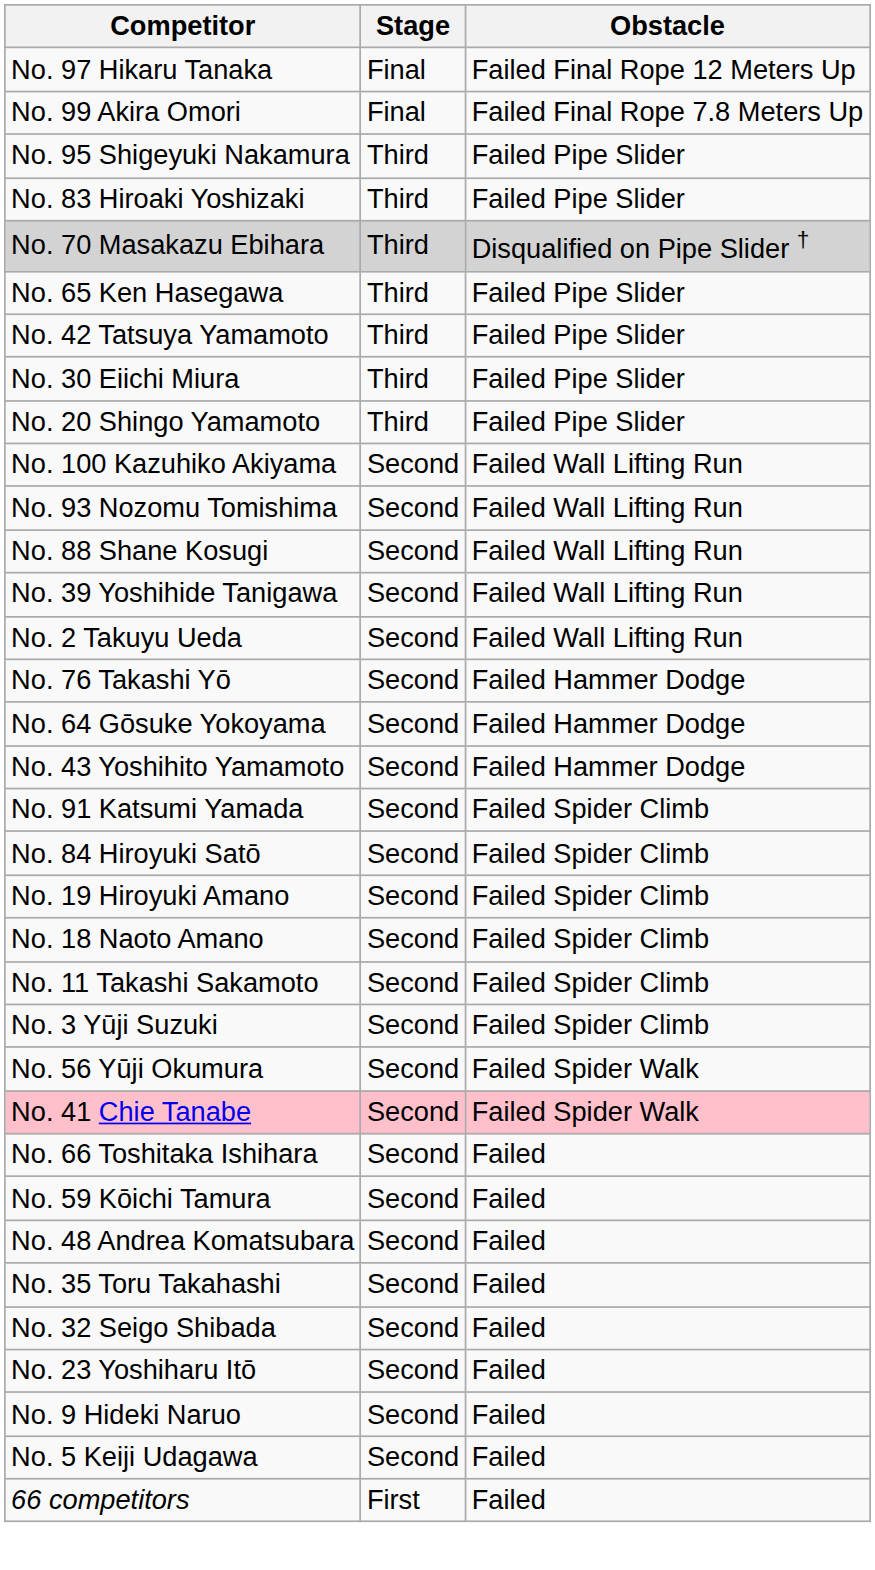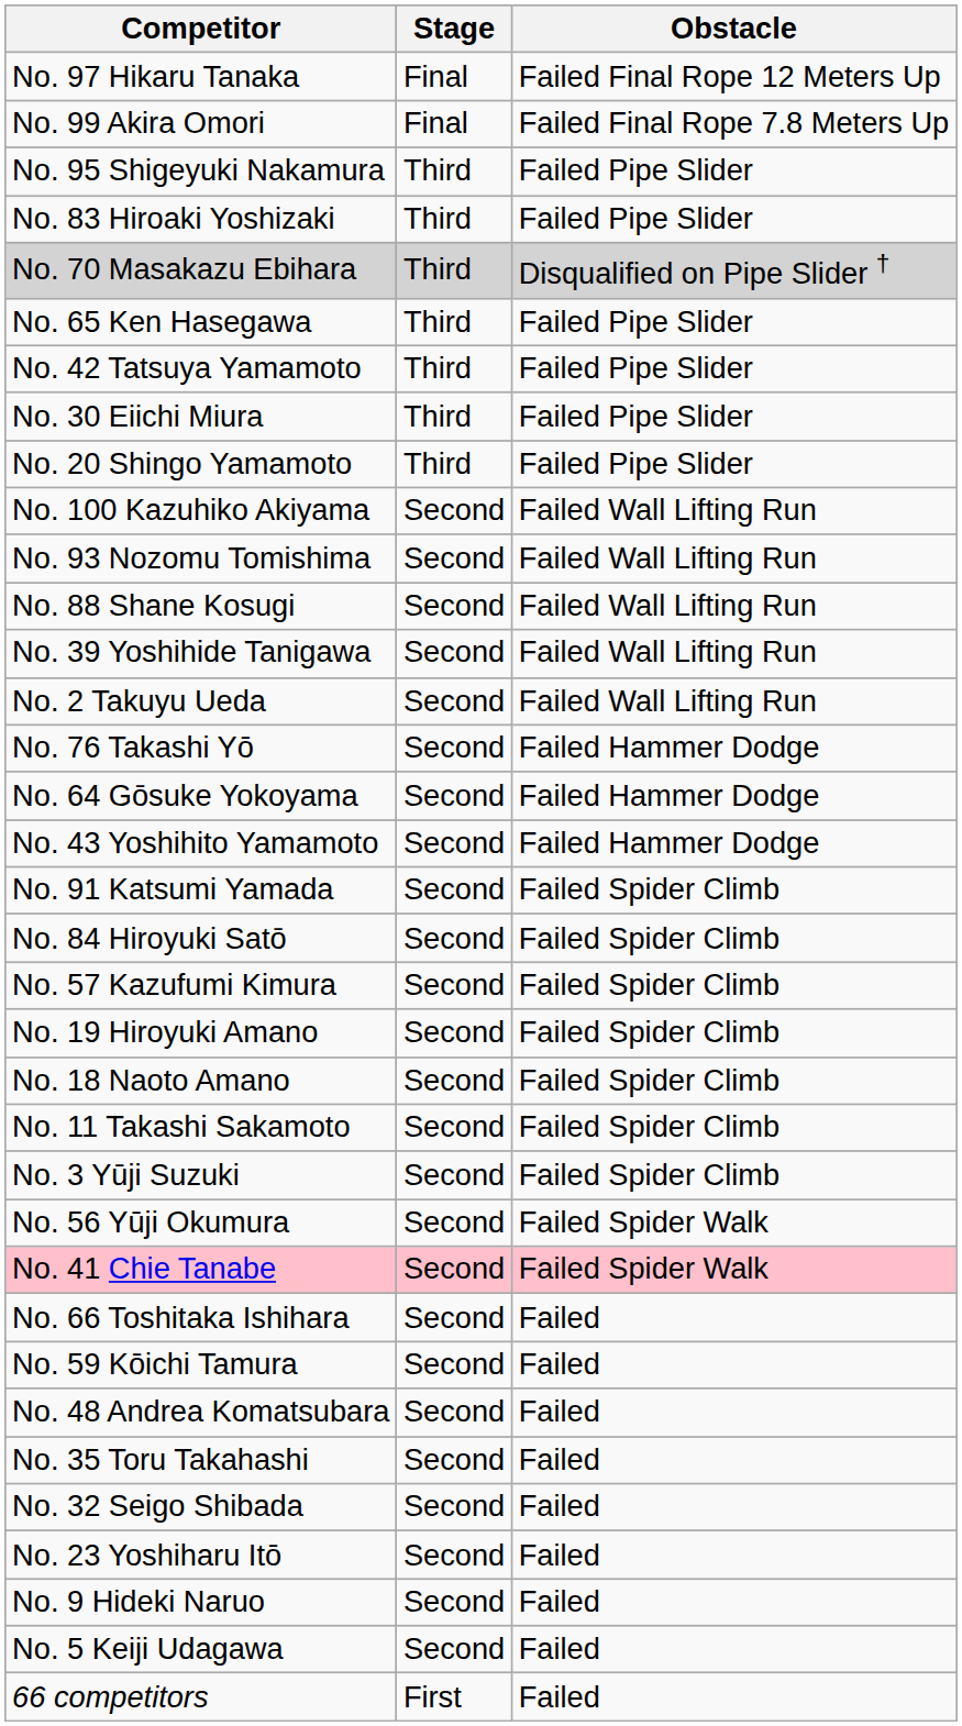 <table class="wikitable">
 <tr>
 <th>Competitor</th>
 <th>Stage</th>
 <th>Obstacle</th>
 </tr>
 <tr>
 <td>No. 97 Hikaru Tanaka</td>
 <td>Final</td>
 <td>Failed Final Rope 12 Meters Up</td>
 </tr>
 <tr>
 <td>No. 99 Akira Omori</td>
 <td>Final</td>
 <td>Failed Final Rope 7.8 Meters Up</td>
 </tr>
 <tr>
 <td>No. 95 Shigeyuki Nakamura</td>
 <td>Third</td>
 <td>Failed Pipe Slider</td>
 </tr>
 <tr>
 <td>No. 83 Hiroaki Yoshizaki</td>
 <td>Third</td>
 <td>Failed Pipe Slider</td>
 </tr>
 <tr bgcolor="lightgray">
 <td>No. 70 Masakazu Ebihara</td>
 <td>Third</td>
 <td>Disqualified on Pipe Slider <sup>†</sup></td>
 </tr>
 <tr>
 <td>No. 65 Ken Hasegawa</td>
 <td>Third</td>
 <td>Failed Pipe Slider</td>
 </tr>
 <tr>
 <td>No. 42 Tatsuya Yamamoto</td>
 <td>Third</td>
 <td>Failed Pipe Slider</td>
 </tr>
 <tr>
 <td>No. 30 Eiichi Miura</td>
 <td>Third</td>
 <td>Failed Pipe Slider</td>
 </tr>
 <tr>
 <td>No. 20 Shingo Yamamoto</td>
 <td>Third</td>
 <td>Failed Pipe Slider</td>
 </tr>
 <tr>
 <td>No. 100 Kazuhiko Akiyama</td>
 <td>Second</td>
 <td>Failed Wall Lifting Run</td>
 </tr>
 <tr>
 <td>No. 93 Nozomu Tomishima</td>
 <td>Second</td>
 <td>Failed Wall Lifting Run</td>
 </tr>
 <tr>
 <td>No. 88 Shane Kosugi</td>
 <td>Second</td>
 <td>Failed Wall Lifting Run</td>
 </tr>
 <tr>
 <td>No. 39 Yoshihide Tanigawa</td>
 <td>Second</td>
 <td>Failed Wall Lifting Run</td>
 </tr>
 <tr>
 <td>No. 2 Takuyu Ueda</td>
 <td>Second</td>
 <td>Failed Wall Lifting Run</td>
 </tr>
 <tr>
 <td>No. 76 Takashi Yō</td>
 <td>Second</td>
 <td>Failed Hammer Dodge</td>
 </tr>
 <tr>
 <td>No. 64 Gōsuke Yokoyama</td>
 <td>Second</td>
 <td>Failed Hammer Dodge</td>
 </tr>
 <tr>
 <td>No. 43 Yoshihito Yamamoto</td>
 <td>Second</td>
 <td>Failed Hammer Dodge</td>
 </tr>
 <tr>
 <td>No. 91 Katsumi Yamada</td>
 <td>Second</td>
 <td>Failed Spider Climb</td>
 </tr>
 <tr>
 <td>No. 84 Hiroyuki Satō</td>
 <td>Second</td>
 <td>Failed Spider Climb</td>
 </tr>
 <tr>
+<td>No. 57 Kazufumi Kimura</td>
+<td>Second</td>
+<td>Failed Spider Climb</td>
+</tr>
+<tr>
 <td>No. 19 Hiroyuki Amano</td>
 <td>Second</td>
 <td>Failed Spider Climb</td>
 </tr>
 <tr>
 <td>No. 18 Naoto Amano</td>
 <td>Second</td>
 <td>Failed Spider Climb</td>
 </tr>
 <tr>
 <td>No. 11 Takashi Sakamoto</td>
 <td>Second</td>
 <td>Failed Spider Climb</td>
 </tr>
 <tr>
 <td>No. 3 Yūji Suzuki</td>
 <td>Second</td>
 <td>Failed Spider Climb</td>
 </tr>
 <tr>
 <td>No. 56 Yūji Okumura</td>
 <td>Second</td>
 <td>Failed Spider Walk</td>
 </tr>
 <tr bgcolor="pink">
 <td>No. 41 <a href='#'>Chie Tanabe</a></td>
 <td>Second</td>
 <td>Failed Spider Walk</td>
 </tr>
 <tr>
 <td>No. 66 Toshitaka Ishihara</td>
 <td>Second</td>
 <td>Failed</td>
 </tr>
 <tr>
 <td>No. 59 Kōichi Tamura</td>
 <td>Second</td>
 <td>Failed</td>
 </tr>
 <tr>
 <td>No. 48 Andrea Komatsubara</td>
 <td>Second</td>
 <td>Failed</td>
 </tr>
 <tr>
 <td>No. 35 Toru Takahashi</td>
 <td>Second</td>
 <td>Failed</td>
 </tr>
 <tr>
 <td>No. 32 Seigo Shibada</td>
 <td>Second</td>
 <td>Failed</td>
 </tr>
 <tr>
 <td>No. 23 Yoshiharu Itō</td>
 <td>Second</td>
 <td>Failed</td>
 </tr>
 <tr>
 <td>No. 9 Hideki Naruo</td>
 <td>Second</td>
 <td>Failed</td>
 </tr>
 <tr>
 <td>No. 5 Keiji Udagawa</td>
 <td>Second</td>
 <td>Failed</td>
 </tr>
 <tr>
 <td><em>66 competitors</em></td>
 <td>First</td>
 <td>Failed</td>
 </tr>
 </table>
